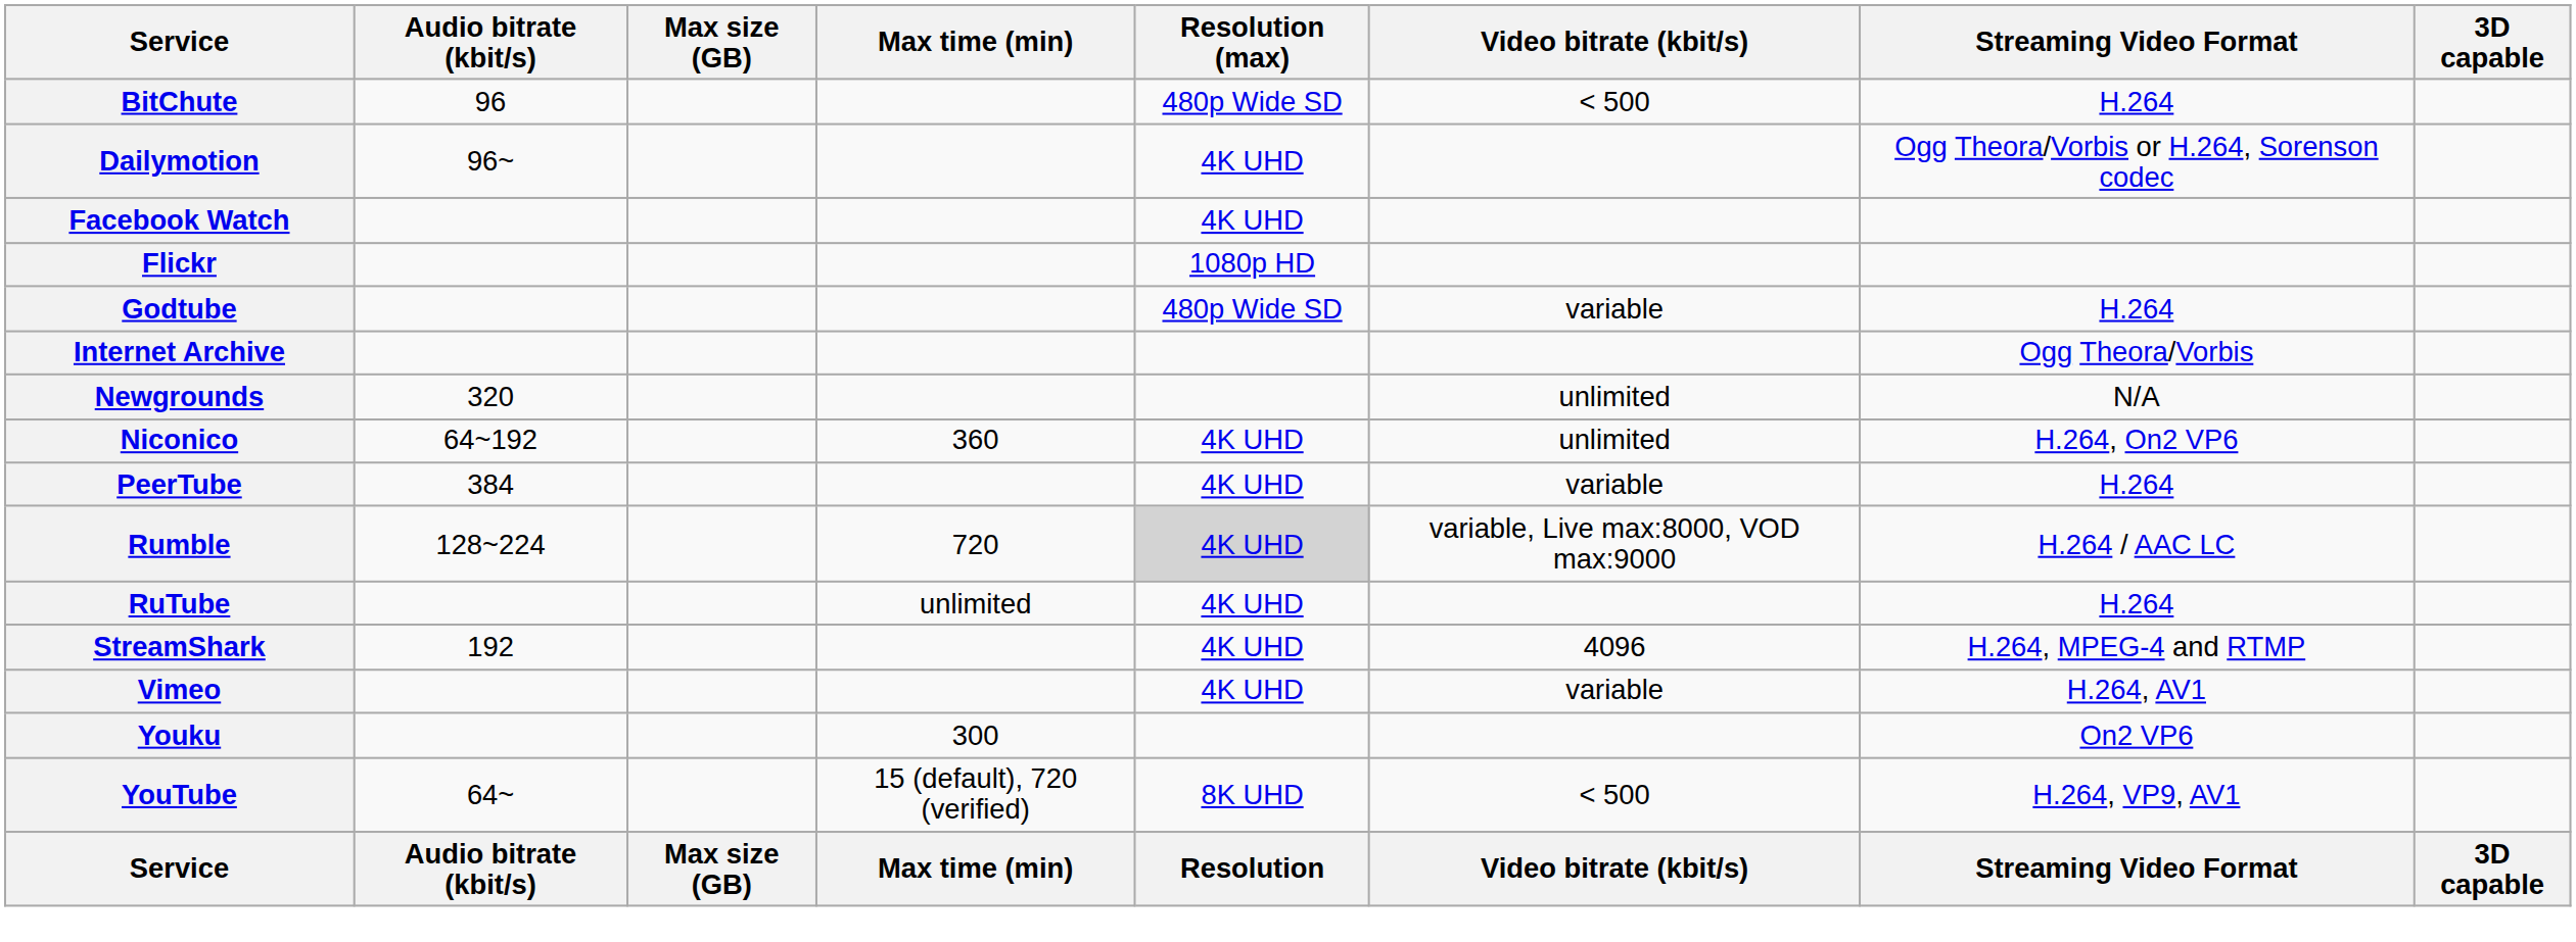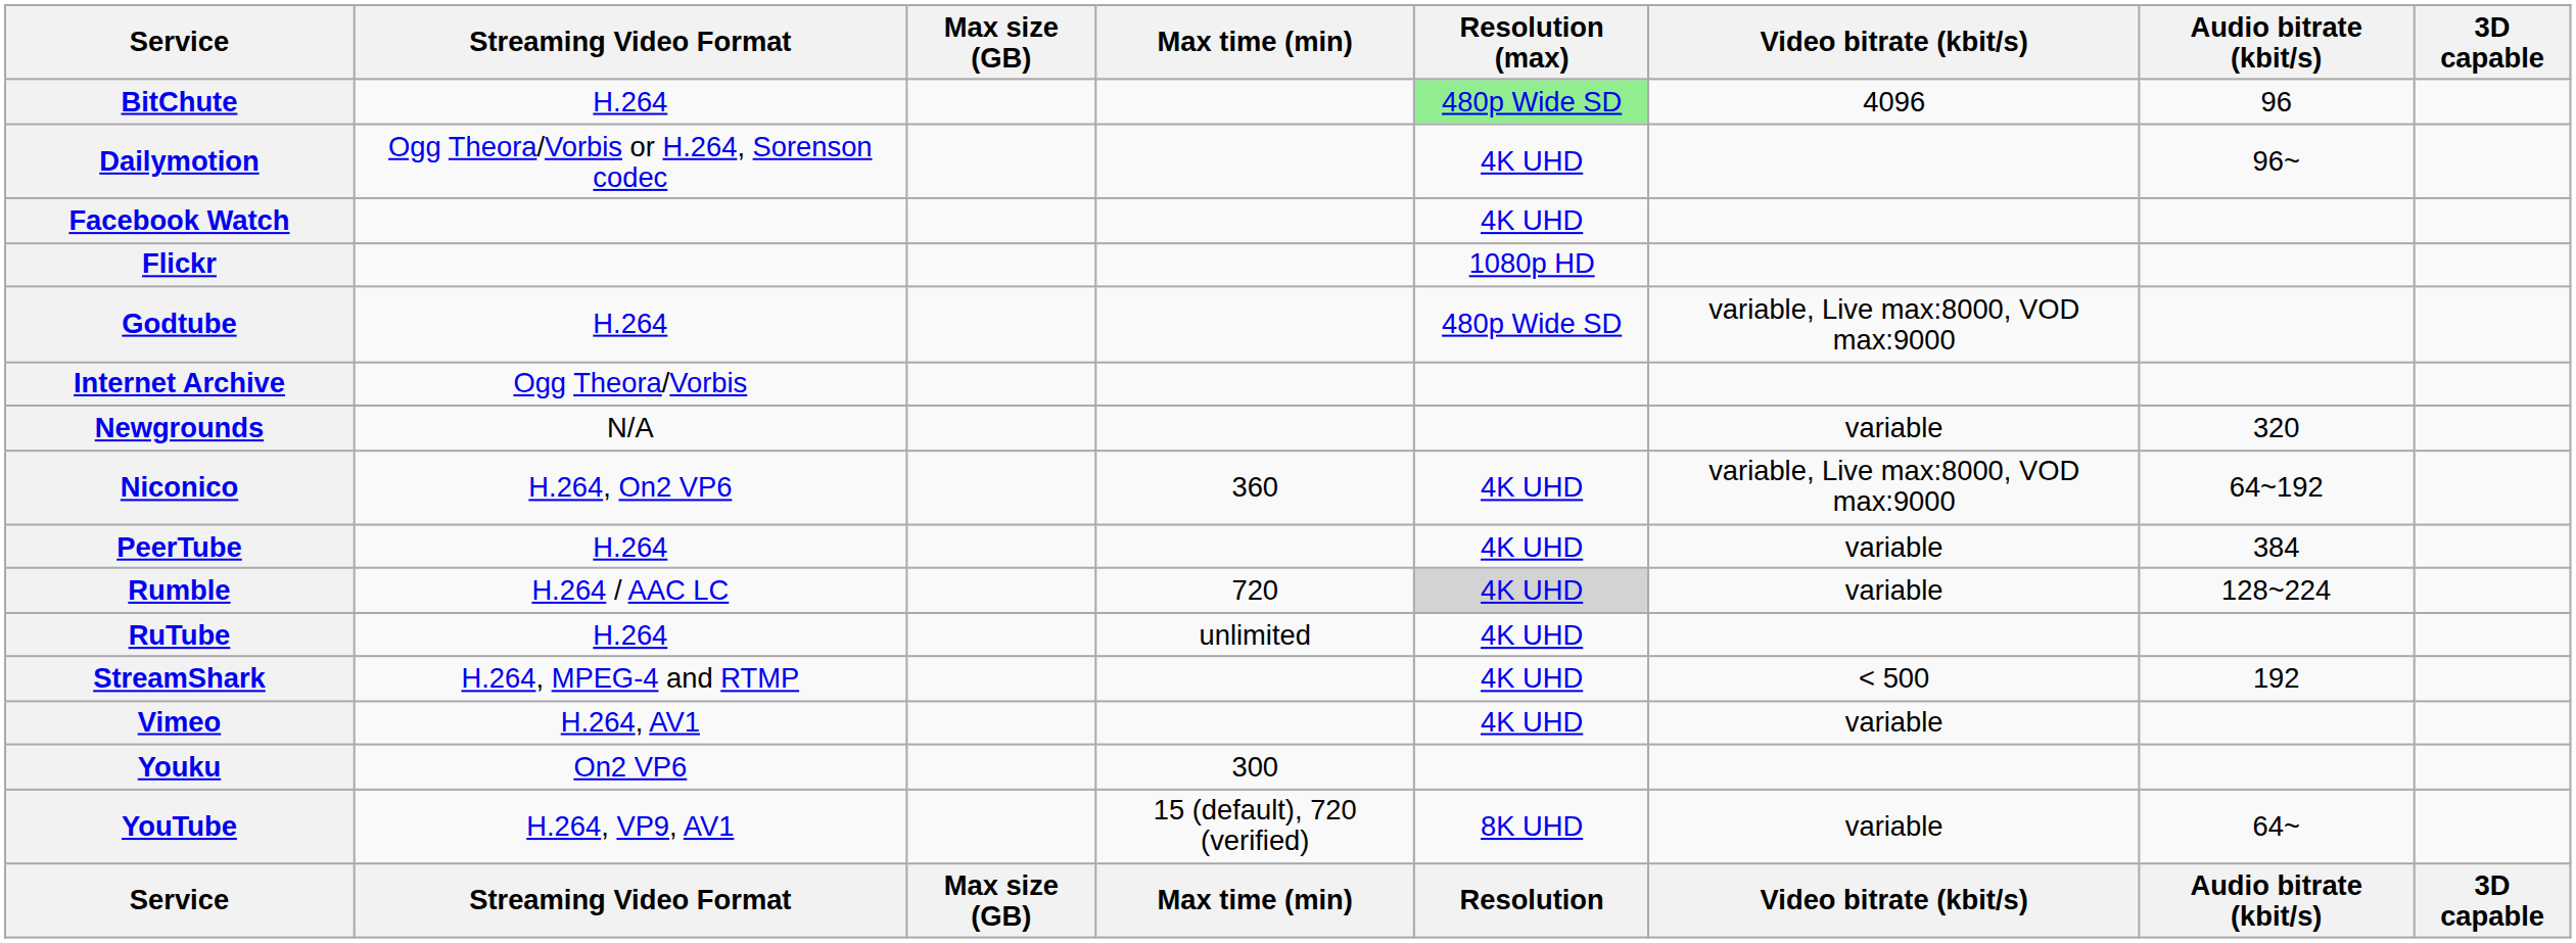 <table class="wikitable sortable" style="font-size: 85%; text-align: center;">
 <tr>
 <th style="width:12em">Service</th>
-<th>Audio bitrate (kbit/s)</th>
+<th>Streaming Video Format</th>
 <th>Max size (GB)</th>
 <th>Max time (min)</th>
 <th>Resolution (max)</th>
 <th>Video bitrate (kbit/s)</th>
-<th>Streaming Video Format</th>
+<th>Audio bitrate (kbit/s)</th>
 <th>3D capable</th>
 </tr>
 <tr>
 <th><a href='#'>BitChute</a></th>
-<td>96</td>
+<td><a href='#'>H.264</a></td>
 <td></td>
 <td></td>
-<td><a href='#'>480p Wide SD</a></td>
-<td>< 500</td>
-<td><a href='#'>H.264</a></td>
+<td style="background: lightgreen;"><a href='#'>480p Wide SD</a></td>
+<td>4096</td>
+<td>96</td>
 <td></td>
 </tr>
 <tr>
 <th><a href='#'>Dailymotion</a></th>
-<td>96~</td>
+<td><a href='#'>Ogg</a> <a href='#'>Theora</a>/<a href='#'>Vorbis</a> or <a href='#'>H.264</a>, <a href='#'>Sorenson codec</a></td>
 <td></td>
 <td></td>
 <td><a href='#'>4K UHD</a></td>
 <td></td>
-<td><a href='#'>Ogg</a> <a href='#'>Theora</a>/<a href='#'>Vorbis</a> or <a href='#'>H.264</a>, <a href='#'>Sorenson codec</a></td>
+<td>96~</td>
 <td></td>
 </tr>
 <tr>
 <th><a href='#'>Facebook Watch</a></th>
 <td></td>
 <td></td>
 <td></td>
 <td><a href='#'>4K UHD</a></td>
 <td></td>
 <td></td>
 <td></td>
 </tr>
 <tr>
 <th><a href='#'>Flickr</a></th>
 <td></td>
 <td></td>
 <td></td>
 <td><a href='#'>1080p HD</a></td>
 <td></td>
 <td></td>
 <td></td>
 </tr>
 <tr>
 <th><a href='#'>Godtube</a></th>
-<td></td>
+<td><a href='#'>H.264</a></td>
 <td></td>
 <td></td>
 <td><a href='#'>480p Wide SD</a></td>
-<td>variable</td>
-<td><a href='#'>H.264</a></td>
+<td>variable, Live max:8000, VOD max:9000</td>
+<td></td>
 <td></td>
 </tr>
 <tr>
 <th><a href='#'>Internet Archive</a></th>
+<td><a href='#'>Ogg</a> <a href='#'>Theora</a>/<a href='#'>Vorbis</a></td>
 <td></td>
 <td></td>
 <td></td>
 <td></td>
 <td></td>
-<td><a href='#'>Ogg</a> <a href='#'>Theora</a>/<a href='#'>Vorbis</a></td>
 <td></td>
 </tr>
 <tr>
 <th><a href='#'>Newgrounds</a></th>
-<td>320</td>
+<td>N/A</td>
 <td></td>
 <td></td>
 <td></td>
-<td>unlimited</td>
-<td>N/A</td>
+<td>variable</td>
+<td>320</td>
 <td></td>
 </tr>
 <tr>
 <th><a href='#'>Niconico</a></th>
-<td>64~192</td>
+<td><a href='#'>H.264</a>, <a href='#'>On2 VP6</a></td>
 <td></td>
 <td>360</td>
 <td><a href='#'>4K UHD</a></td>
-<td>unlimited</td>
-<td><a href='#'>H.264</a>, <a href='#'>On2 VP6</a></td>
+<td>variable, Live max:8000, VOD max:9000</td>
+<td>64~192</td>
 <td></td>
 </tr>
 <tr>
 <th><a href='#'>PeerTube</a></th>
-<td>384</td>
+<td><a href='#'>H.264</a></td>
 <td></td>
 <td></td>
 <td><a href='#'>4K UHD</a></td>
 <td>variable</td>
-<td><a href='#'>H.264</a></td>
+<td>384</td>
 <td></td>
 </tr>
 <tr>
 <th><a href='#'>Rumble</a></th>
-<td>128~224</td>
+<td><a href='#'>H.264</a> / <a href='#'>AAC LC</a></td>
 <td></td>
 <td>720</td>
 <td style="background: lightgrey;"><a href='#'>4K UHD</a></td>
-<td>variable, Live max:8000, VOD max:9000</td>
-<td><a href='#'>H.264</a> / <a href='#'>AAC LC</a></td>
+<td>variable</td>
+<td>128~224</td>
 <td></td>
 </tr>
 <tr>
 <th><a href='#'>RuTube</a></th>
-<td></td>
+<td><a href='#'>H.264</a></td>
 <td></td>
 <td>unlimited</td>
 <td><a href='#'>4K UHD</a></td>
 <td></td>
-<td><a href='#'>H.264</a></td>
+<td></td>
 <td></td>
 </tr>
 <tr>
 <th><a href='#'>StreamShark</a></th>
-<td>192</td>
+<td><a href='#'>H.264</a>, <a href='#'>MPEG-4</a> and <a href='#'>RTMP</a></td>
 <td></td>
 <td></td>
 <td><a href='#'>4K UHD</a></td>
-<td>4096</td>
-<td><a href='#'>H.264</a>, <a href='#'>MPEG-4</a> and <a href='#'>RTMP</a></td>
+<td>< 500</td>
+<td>192</td>
 <td></td>
 </tr>
 <tr>
 <th><a href='#'>Vimeo</a></th>
-<td></td>
+<td><a href='#'>H.264</a>, <a href='#'>AV1</a></td>
 <td></td>
 <td></td>
 <td><a href='#'>4K UHD</a></td>
 <td>variable</td>
-<td><a href='#'>H.264</a>, <a href='#'>AV1</a></td>
+<td></td>
 <td></td>
 </tr>
 <tr>
 <th><a href='#'>Youku</a></th>
-<td></td>
+<td><a href='#'>On2 VP6</a></td>
 <td></td>
 <td>300</td>
 <td></td>
 <td></td>
-<td><a href='#'>On2 VP6</a></td>
+<td></td>
 <td></td>
 </tr>
 <tr>
 <th><a href='#'>YouTube</a></th>
-<td>64~</td>
+<td><a href='#'>H.264</a>, <a href='#'>VP9</a>, <a href='#'>AV1</a></td>
 <td></td>
 <td>15 (default), 720 (verified)</td>
 <td><a href='#'>8K UHD</a></td>
-<td>< 500</td>
-<td><a href='#'>H.264</a>, <a href='#'>VP9</a>, <a href='#'>AV1</a></td>
+<td>variable</td>
+<td>64~</td>
 <td></td>
 </tr>
 <tr class="sortbottom">
 <th style="width:12em">Service</th>
-<th>Audio bitrate (kbit/s)</th>
+<th>Streaming Video Format</th>
 <th>Max size (GB)</th>
 <th>Max time (min)</th>
 <th>Resolution</th>
 <th>Video bitrate (kbit/s)</th>
-<th>Streaming Video Format</th>
+<th>Audio bitrate (kbit/s)</th>
 <th>3D capable</th>
 </tr>
 </table>
